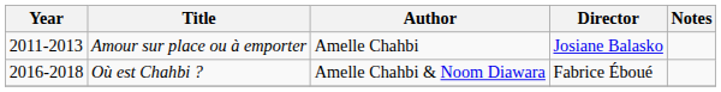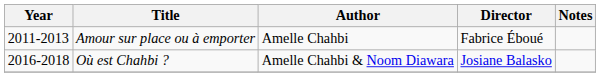 <table class="wikitable">
 <tr>
 <th>Year</th>
 <th>Title</th>
 <th>Author</th>
 <th>Director</th>
 <th>Notes</th>
 </tr>
 <tr>
 <td>2011-2013</td>
 <td><em>Amour sur place ou à emporter</em></td>
 <td>Amelle Chahbi</td>
-<td><a href='#'>Josiane Balasko</a></td>
+<td>Fabrice Éboué</td>
 <td></td>
 </tr>
 <tr>
 <td>2016-2018</td>
 <td><em>Où est Chahbi ?</em></td>
 <td>Amelle Chahbi & <a href='#'>Noom Diawara</a></td>
-<td>Fabrice Éboué</td>
+<td><a href='#'>Josiane Balasko</a></td>
 <td></td>
 </tr>
 <tr>
 </tr>
 </table>
